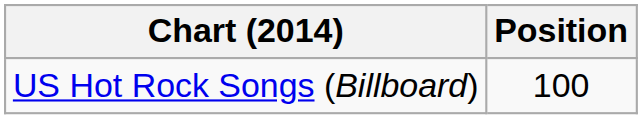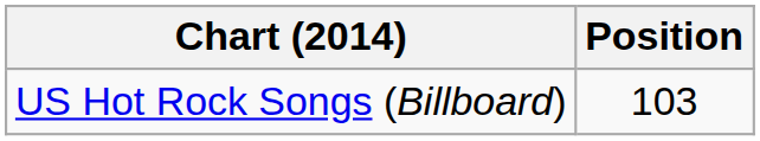 <table class="wikitable">
 <tr>
 <th>Chart (2014)</th>
 <th>Position</th>
 </tr>
 <tr>
 <td><a href='#'>US Hot Rock Songs</a> (<em>Billboard</em>)</td>
-<td align="center">100</td>
+<td align="center">103</td>
 </tr>
 </table>
